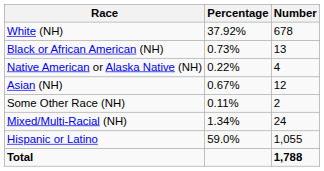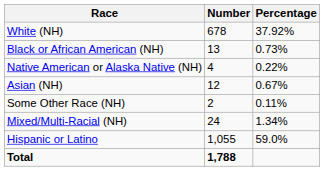 <table class="wikitable">
 <tr>
 <th>Race</th>
+<th>Number</th>
 <th>Percentage</th>
-<th>Number</th>
 </tr>
 <tr>
 <td><a href='#'>White</a> (NH)</td>
+<td>678</td>
 <td>37.92%</td>
-<td>678</td>
 </tr>
 <tr>
 <td><a href='#'>Black or African American</a> (NH)</td>
+<td>13</td>
 <td>0.73%</td>
-<td>13</td>
 </tr>
 <tr>
 <td><a href='#'>Native American</a> or <a href='#'>Alaska Native</a> (NH)</td>
+<td>4</td>
 <td>0.22%</td>
-<td>4</td>
 </tr>
 <tr>
 <td><a href='#'>Asian</a> (NH)</td>
+<td>12</td>
 <td>0.67%</td>
-<td>12</td>
 </tr>
 <tr>
 <td>Some Other Race (NH)</td>
+<td>2</td>
 <td>0.11%</td>
-<td>2</td>
 </tr>
 <tr>
 <td><a href='#'>Mixed/Multi-Racial</a> (NH)</td>
+<td>24</td>
 <td>1.34%</td>
-<td>24</td>
 </tr>
 <tr>
 <td><a href='#'>Hispanic or Latino</a></td>
+<td>1,055</td>
 <td>59.0%</td>
-<td>1,055</td>
 </tr>
 <tr>
 <td><strong>Total</strong></td>
+<td><strong>1,788</strong></td>
 <td></td>
-<td><strong>1,788</strong></td>
 </tr>
 </table>
